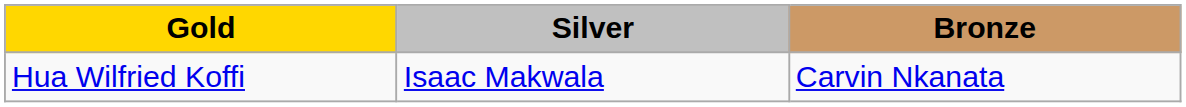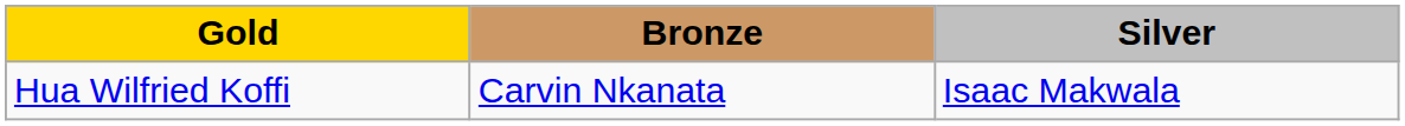 <table class="wikitable" style="text-align:left">
 <tr align="center">
 <td width=200 bgcolor=gold><strong>Gold</strong></td>
+<td width=200 bgcolor=CC9966><strong>Bronze</strong></td>
 <td width=200 bgcolor=silver><strong>Silver</strong></td>
-<td width=200 bgcolor=CC9966><strong>Bronze</strong></td>
 </tr>
 <tr>
 <td><a href='#'>Hua Wilfried Koffi</a><br><em></em></td>
+<td><a href='#'>Carvin Nkanata</a><br><em></em></td>
 <td><a href='#'>Isaac Makwala</a><br><em></em></td>
-<td><a href='#'>Carvin Nkanata</a><br><em></em></td>
 </tr>
 </table>
